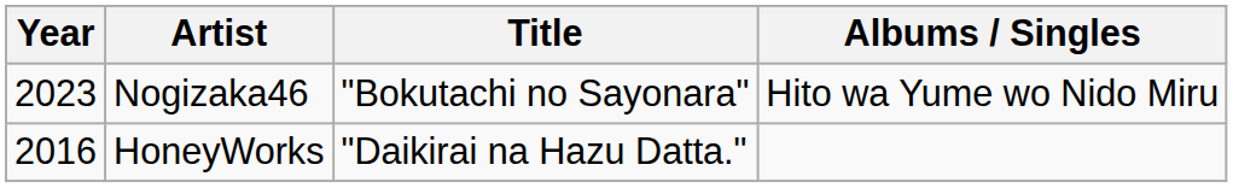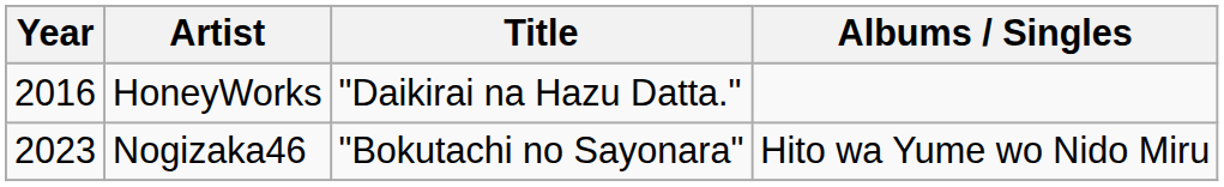 <table class="wikitable sortable">
 <tr>
 <th>Year</th>
 <th>Artist</th>
 <th>Title</th>
 <th>Albums / Singles</th>
 </tr>
 <tr>
+<td>2016</td>
+<td>HoneyWorks</td>
+<td>"Daikirai na Hazu Datta."</td>
+<td></td>
+</tr>
+<tr>
 <td>2023</td>
 <td>Nogizaka46</td>
 <td>"Bokutachi no Sayonara"</td>
 <td>Hito wa Yume wo Nido Miru</td>
 </tr>
-<tr>
-<td>2016</td>
-<td>HoneyWorks</td>
-<td>"Daikirai na Hazu Datta."</td>
-<td></td>
-</tr>
 </table>
